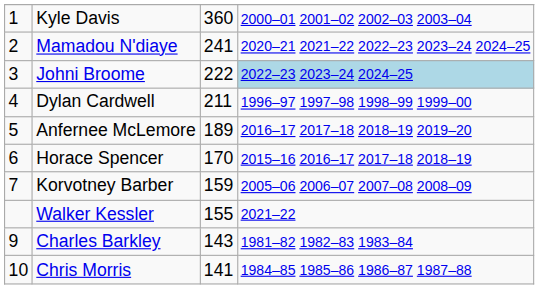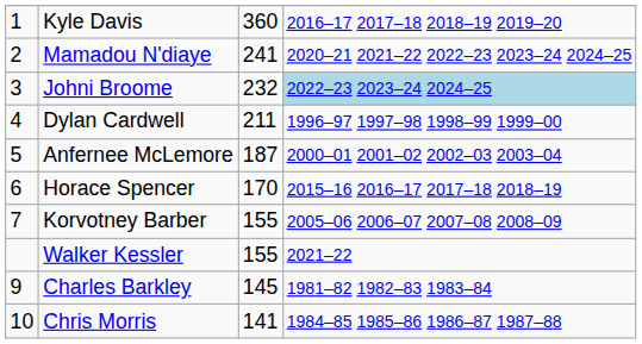 <table class="wikitable">
 <tr>
 </tr>
 <tr>
 <td>1</td>
 <td>Kyle Davis</td>
 <td>360</td>
-<td style="font-size:80%;"><a href='#'>2000–01</a> <a href='#'>2001–02</a> <a href='#'>2002–03</a> <a href='#'>2003–04</a></td>
+<td style="font-size:80%;"><a href='#'>2016–17</a> <a href='#'>2017–18</a> <a href='#'>2018–19</a> <a href='#'>2019–20</a></td>
 </tr>
 <tr>
 <td>2</td>
 <td><a href='#'>Mamadou N'diaye</a></td>
 <td>241</td>
 <td style="font-size:80%;"><a href='#'>2020–21</a>  <a href='#'>2021–22</a> <a href='#'>2022–23</a> <a href='#'>2023–24</a> <a href='#'>2024–25</a></td>
 </tr>
 <tr>
 <td>3</td>
 <td><a href='#'>Johni Broome</a></td>
-<td>222</td>
+<td>232</td>
 <td style="background: lightblue; font-size:80%;"><a href='#'>2022–23</a> <a href='#'>2023–24</a> <a href='#'>2024–25</a></td>
 </tr>
 <tr>
 <td>4</td>
 <td>Dylan Cardwell</td>
 <td>211</td>
 <td style="font-size:80%;"><a href='#'>1996–97</a> <a href='#'>1997–98</a> <a href='#'>1998–99</a> <a href='#'>1999–00</a></td>
 </tr>
 <tr>
 <td>5</td>
 <td>Anfernee McLemore</td>
-<td>189</td>
-<td style="font-size:80%;"><a href='#'>2016–17</a> <a href='#'>2017–18</a> <a href='#'>2018–19</a> <a href='#'>2019–20</a></td>
+<td>187</td>
+<td style="font-size:80%;"><a href='#'>2000–01</a> <a href='#'>2001–02</a> <a href='#'>2002–03</a> <a href='#'>2003–04</a></td>
 </tr>
 <tr>
 <td>6</td>
 <td>Horace Spencer</td>
 <td>170</td>
 <td style="font-size:80%;"><a href='#'>2015–16</a> <a href='#'>2016–17</a> <a href='#'>2017–18</a> <a href='#'>2018–19</a></td>
 </tr>
 <tr>
 <td>7</td>
 <td>Korvotney Barber</td>
-<td>159</td>
+<td>155</td>
 <td style="font-size:80%;"><a href='#'>2005–06</a> <a href='#'>2006–07</a> <a href='#'>2007–08</a> <a href='#'>2008–09</a></td>
 </tr>
 <tr>
 <td></td>
 <td><a href='#'>Walker Kessler</a></td>
 <td>155</td>
 <td style="font-size:80%;"><a href='#'>2021–22</a></td>
 </tr>
 <tr>
 <td>9</td>
 <td><a href='#'>Charles Barkley</a></td>
-<td>143</td>
+<td>145</td>
 <td style="font-size:80%;"><a href='#'>1981–82</a> <a href='#'>1982–83</a> <a href='#'>1983–84</a></td>
 </tr>
 <tr>
 <td>10</td>
 <td><a href='#'>Chris Morris</a></td>
 <td>141</td>
 <td style="font-size:80%;"><a href='#'>1984–85</a> <a href='#'>1985–86</a> <a href='#'>1986–87</a> <a href='#'>1987–88</a></td>
 </tr>
 </table>
